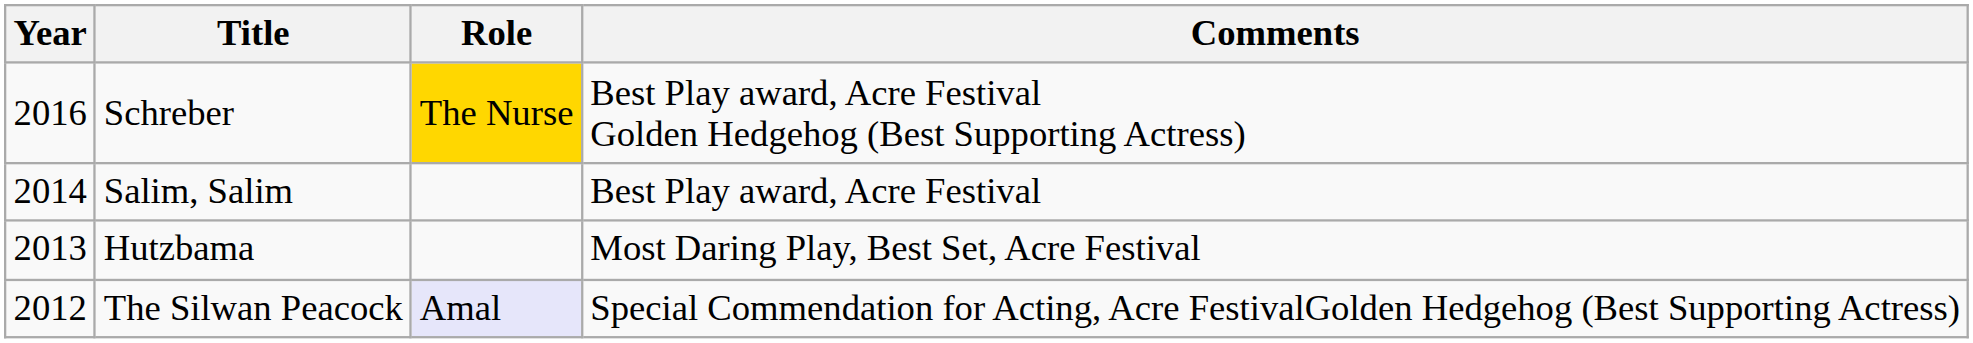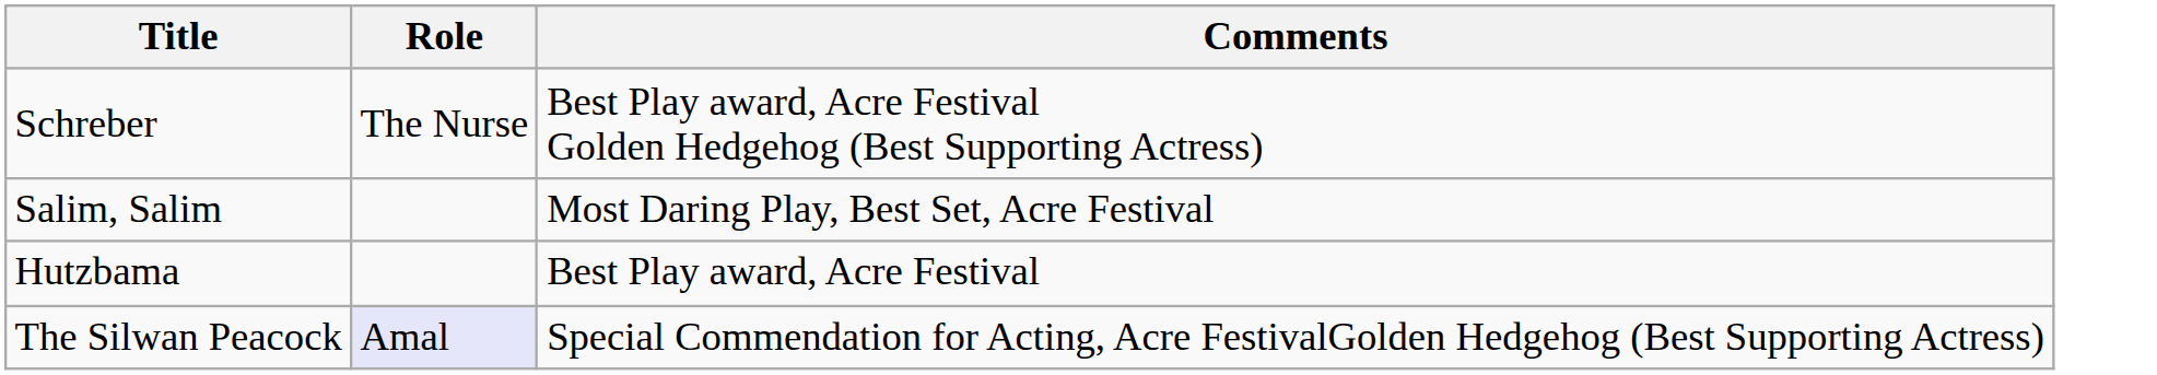 <table class="wikitable sortable" style="margin-bottom: 10px;">
 <tr>
-<th>Year</th>
 <th>Title</th>
 <th>Role</th>
 <th>Comments</th>
 </tr>
 <tr>
-<td>2016</td>
 <td>Schreber</td>
-<td style="background: gold;">The Nurse</td>
+<td>The Nurse</td>
 <td>Best Play award, Acre Festival<br>Golden Hedgehog (Best Supporting Actress)</td>
 </tr>
 <tr>
-<td>2014</td>
 <td>Salim, Salim</td>
+<td></td>
+<td>Most Daring Play, Best Set, Acre Festival</td>
+</tr>
+<tr>
+<td>Hutzbama</td>
 <td></td>
 <td>Best Play award, Acre Festival</td>
 </tr>
 <tr>
-<td>2013</td>
-<td>Hutzbama</td>
-<td></td>
-<td>Most Daring Play, Best Set, Acre Festival</td>
-</tr>
-<tr>
-<td>2012</td>
 <td>The Silwan Peacock</td>
 <td style="background: lavender;">Amal</td>
 <td>Special Commendation for Acting, Acre FestivalGolden Hedgehog (Best Supporting Actress)</td>
 </tr>
 </table>
